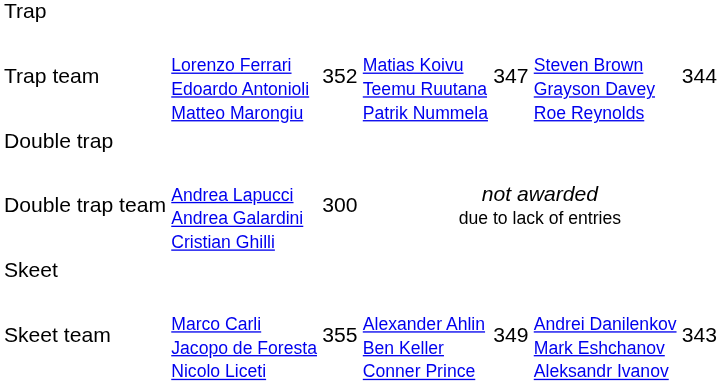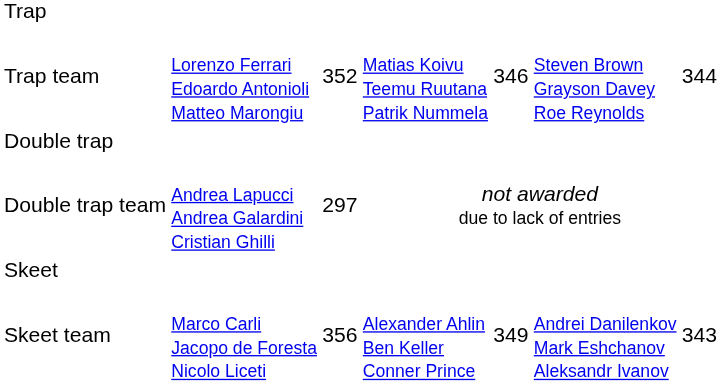 <table>
 <tr>
 <td>Trap</td>
 <td colspan=2></td>
 <td colspan=2></td>
 <td colspan=2></td>
 </tr>
 <tr>
 <td>Trap team</td>
 <td><br><small><a href='#'>Lorenzo Ferrari</a><br><a href='#'>Edoardo Antonioli</a><br><a href='#'>Matteo Marongiu</a></small></td>
 <td>352</td>
 <td><br><small><a href='#'>Matias Koivu</a><br><a href='#'>Teemu Ruutana</a><br><a href='#'>Patrik Nummela</a></small></td>
-<td>347</td>
+<td>346</td>
 <td><br><small><a href='#'>Steven Brown</a><br><a href='#'>Grayson Davey</a><br><a href='#'>Roe Reynolds</a></small></td>
 <td>344</td>
 </tr>
 <tr>
 <td>Double trap</td>
 <td colspan=2></td>
 <td colspan=2></td>
 <td colspan=2></td>
 </tr>
 <tr>
 <td>Double trap team</td>
 <td><br><small><a href='#'>Andrea Lapucci</a><br><a href='#'>Andrea Galardini</a><br><a href='#'>Cristian Ghilli</a></small></td>
-<td>300</td>
+<td>297</td>
 <td colspan="4" style="text-align: center;"><em>not awarded</em><br><small>due to lack of entries</small></td>
 </tr>
 <tr>
 <td>Skeet</td>
 <td colspan=2></td>
 <td colspan=2></td>
 <td colspan=2></td>
 </tr>
 <tr>
 <td>Skeet team</td>
 <td><br><small><a href='#'>Marco Carli</a><br><a href='#'>Jacopo de Foresta</a><br><a href='#'>Nicolo Liceti</a></small></td>
-<td>355</td>
+<td>356</td>
 <td><br><small><a href='#'>Alexander Ahlin</a><br><a href='#'>Ben Keller</a><br><a href='#'>Conner Prince</a></small></td>
 <td>349</td>
 <td><br><small><a href='#'>Andrei Danilenkov</a><br><a href='#'>Mark Eshchanov</a><br><a href='#'>Aleksandr Ivanov</a></small></td>
 <td>343</td>
 </tr>
 </table>
